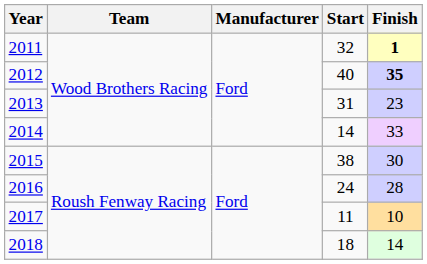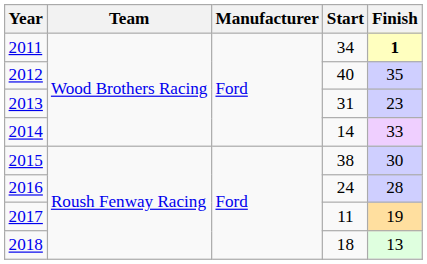 <table class="wikitable" style="font-size: 90%;">
 <tr>
 <th>Year</th>
 <th>Team</th>
 <th>Manufacturer</th>
 <th>Start</th>
 <th>Finish</th>
 </tr>
 <tr>
 <td><a href='#'>2011</a></td>
 <td rowspan=4><a href='#'>Wood Brothers Racing</a></td>
 <td rowspan=4><a href='#'>Ford</a></td>
-<td align=center>32</td>
+<td align=center>34</td>
 <td align=center style="background:#FFFFBF;"><strong>1</strong></td>
 </tr>
 <tr>
 <td><a href='#'>2012</a></td>
 <td align=center>40</td>
-<td align=center style="background:#CFCFFF;"><strong>35</strong></td>
+<td align=center style="background:#CFCFFF;">35</td>
 </tr>
 <tr>
 <td><a href='#'>2013</a></td>
 <td align=center>31</td>
 <td align=center style="background:#CFCFFF;">23</td>
 </tr>
 <tr>
 <td><a href='#'>2014</a></td>
 <td align=center>14</td>
 <td align=center style="background:#EFCFFF;">33</td>
 </tr>
 <tr>
 <td><a href='#'>2015</a></td>
 <td rowspan=4><a href='#'>Roush Fenway Racing</a></td>
 <td rowspan=4><a href='#'>Ford</a></td>
 <td align=center>38</td>
 <td align=center style="background:#CFCFFF;">30</td>
 </tr>
 <tr>
 <td><a href='#'>2016</a></td>
 <td align=center>24</td>
 <td align=center style="background:#CFCFFF;">28</td>
 </tr>
 <tr>
 <td><a href='#'>2017</a></td>
 <td align=center>11</td>
-<td align=center style="background:#FFDF9F;">10</td>
+<td align=center style="background:#FFDF9F;">19</td>
 </tr>
 <tr>
 <td><a href='#'>2018</a></td>
 <td align=center>18</td>
-<td align=center style="background:#DFFFDF;">14</td>
+<td align=center style="background:#DFFFDF;">13</td>
 </tr>
 </table>
